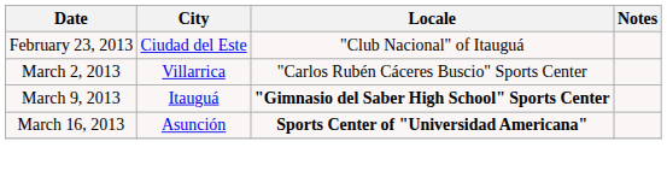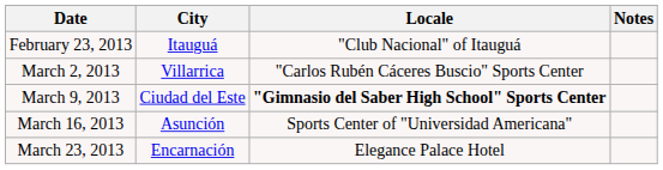 <table class="wikitable" style="text-align:Center; background:#ccc;">
 <tr>
 <th>Date</th>
 <th>City</th>
 <th>Locale</th>
 <th>Notes</th>
 </tr>
 <tr style="background:#FAF6F6;">
 <td>February 23, 2013</td>
-<td><a href='#'>Ciudad del Este</a></td>
+<td><a href='#'>Itauguá</a></td>
 <td>"Club Nacional" of Itauguá</td>
 <td></td>
 </tr>
 <tr style="background:#FAF6F6;">
 <td>March 2, 2013</td>
 <td><a href='#'>Villarrica</a></td>
 <td>"Carlos Rubén Cáceres Buscio" Sports Center</td>
 <td></td>
 </tr>
 <tr style="background:#FAF6F6;">
 <td>March 9, 2013</td>
-<td><a href='#'>Itauguá</a></td>
+<td><a href='#'>Ciudad del Este</a></td>
 <td><strong>"Gimnasio del Saber High School" Sports Center</strong></td>
 <td></td>
 </tr>
 <tr style="background:#FAF6F6;">
 <td>March 16, 2013</td>
 <td><a href='#'>Asunción</a></td>
-<td><strong>Sports Center of "Universidad Americana"</strong></td>
+<td>Sports Center of "Universidad Americana"</td>
+<td></td>
+</tr>
+<tr style="background:#FAF6F6;">
+<td>March 23, 2013</td>
+<td><a href='#'>Encarnación</a></td>
+<td>Elegance Palace Hotel</td>
 <td></td>
 </tr>
 </table>
